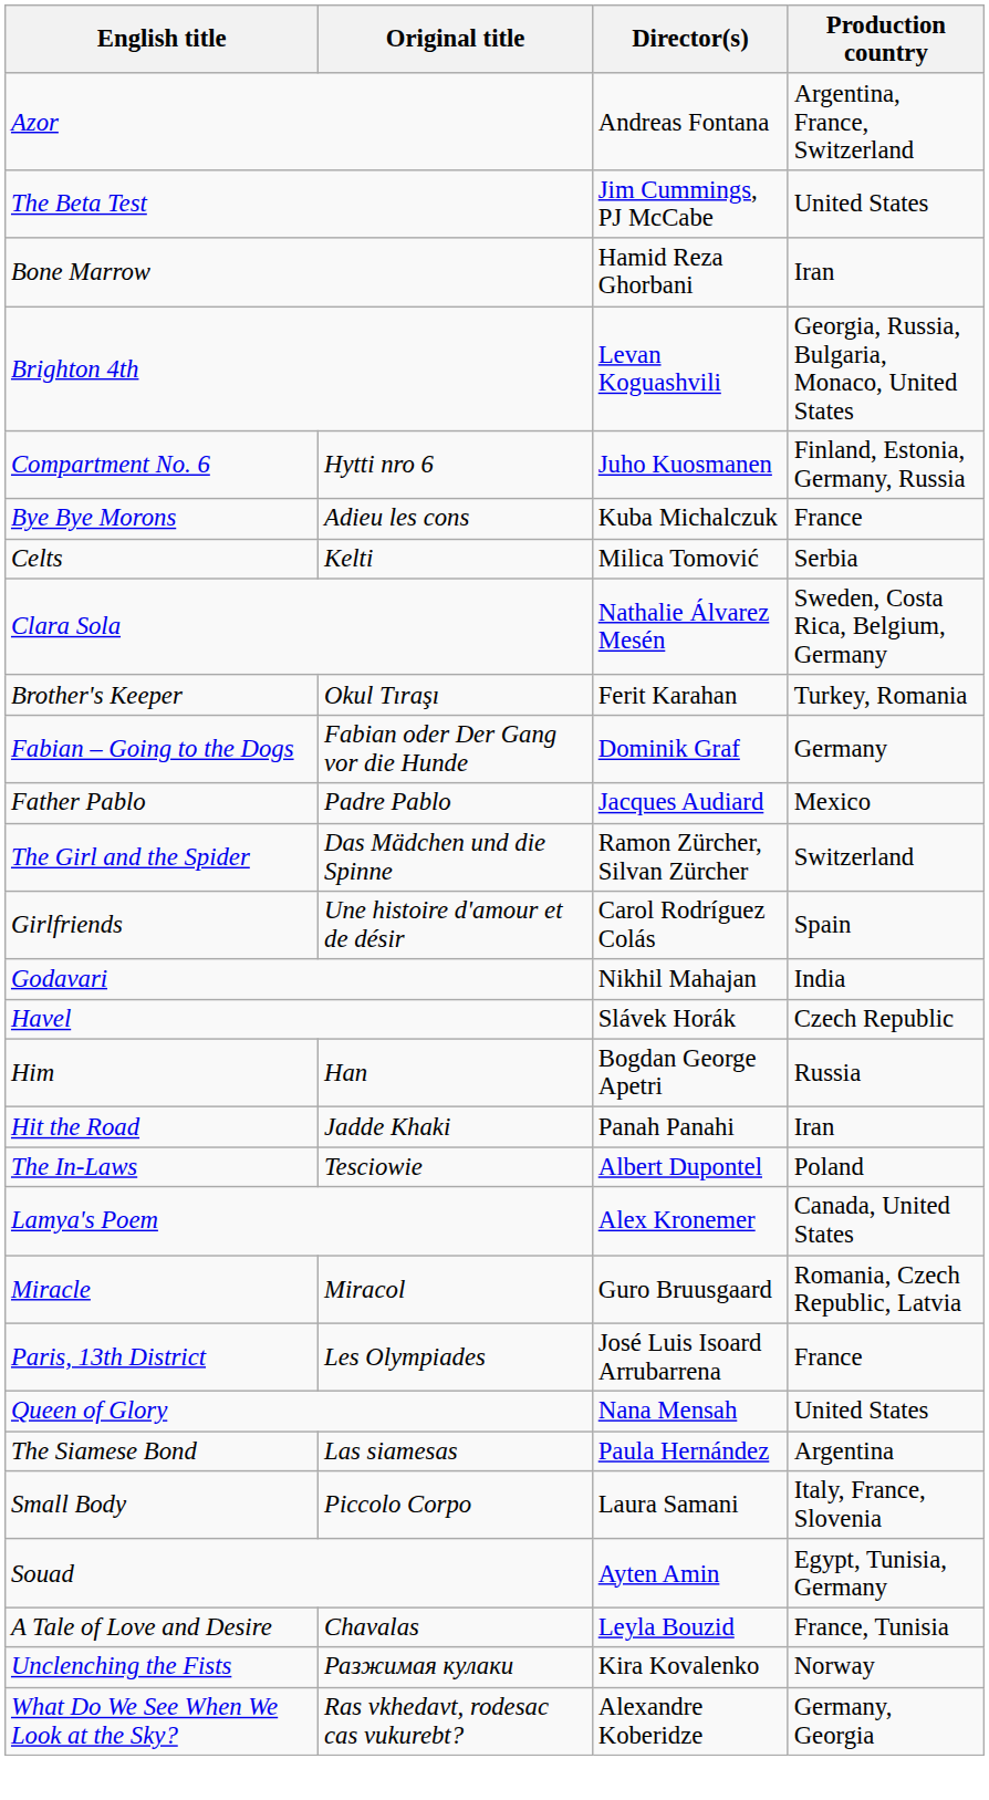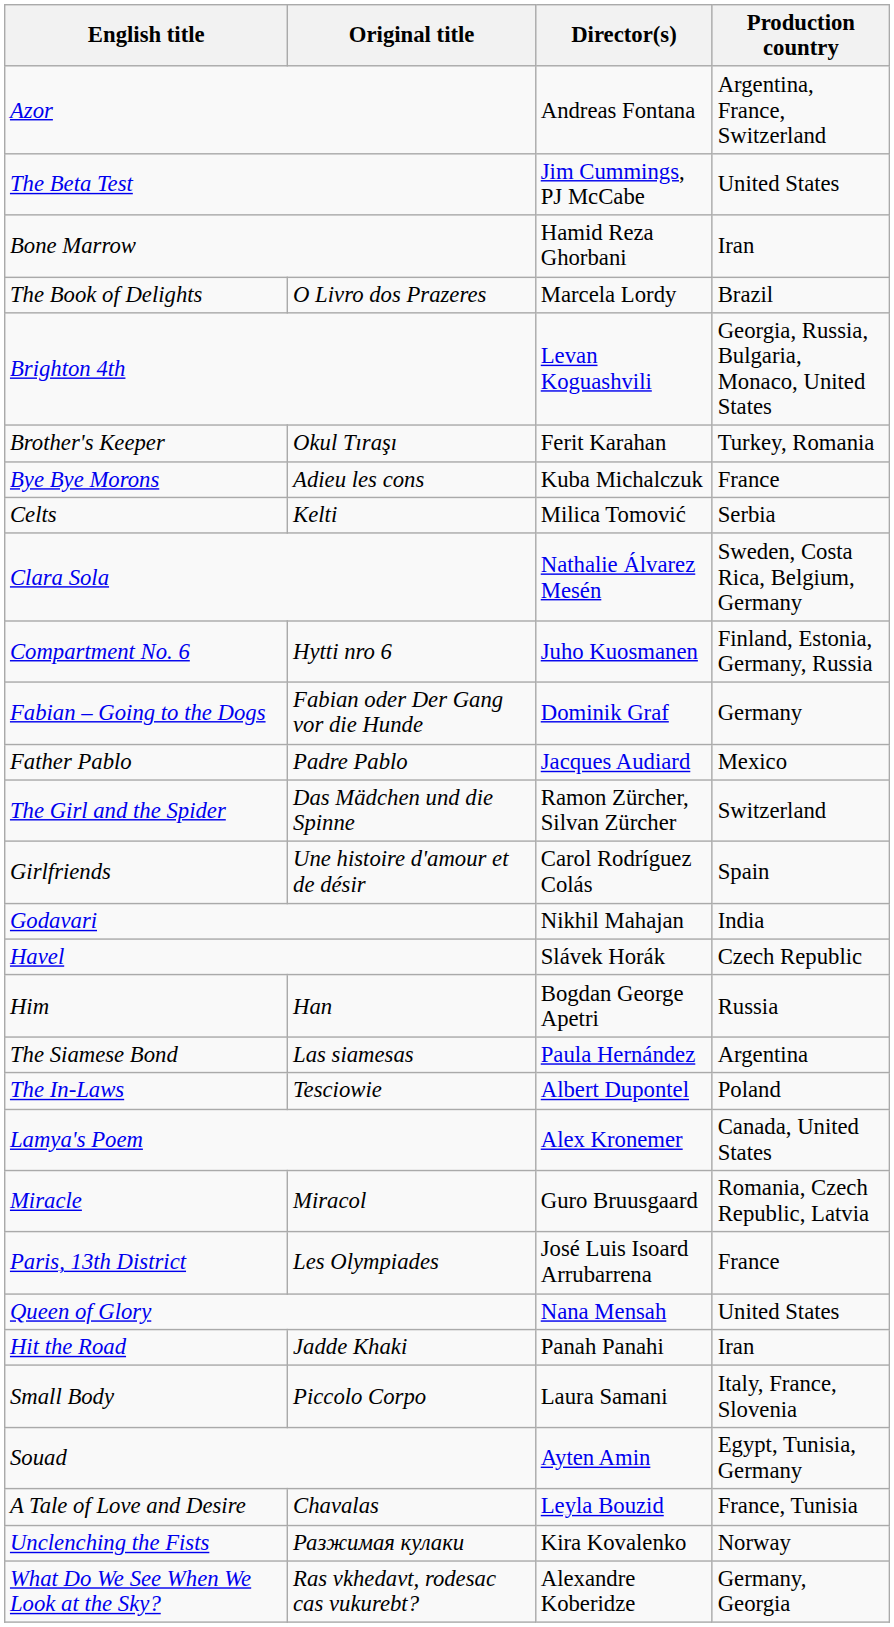 <table class="sortable wikitable" width="100%" cellpadding="5">
 <tr>
 <th scope="col" width="32%">English title</th>
 <th scope="col" width="28%">Original title</th>
 <th scope="col" width="20%">Director(s)</th>
 <th scope="col" width="20%">Production country</th>
 </tr>
 <tr>
 <td colspan=2><em><a href='#'>Azor</a></em></td>
 <td>Andreas Fontana</td>
 <td>Argentina, France, Switzerland</td>
 </tr>
 <tr>
 <td colspan=2><em><a href='#'>The Beta Test</a></em></td>
 <td><a href='#'>Jim Cummings</a>, PJ McCabe</td>
 <td>United States</td>
 </tr>
 <tr>
 <td colspan=2><em>Bone Marrow</em></td>
 <td>Hamid Reza Ghorbani</td>
 <td>Iran</td>
 </tr>
 <tr>
+<td><em>The Book of Delights</em></td>
+<td><em>O Livro dos Prazeres</em></td>
+<td>Marcela Lordy</td>
+<td>Brazil</td>
+</tr>
+<tr>
 <td colspan=2><em><a href='#'>Brighton 4th</a></em></td>
 <td><a href='#'>Levan Koguashvili</a></td>
 <td>Georgia, Russia, Bulgaria, Monaco, United States</td>
 </tr>
 <tr>
-<td><em><a href='#'>Compartment No. 6</a></em></td>
-<td><em>Hytti nro 6</em></td>
-<td><a href='#'>Juho Kuosmanen</a></td>
-<td>Finland, Estonia, Germany, Russia</td>
+<td><em>Brother's Keeper</em></td>
+<td><em>Okul Tıraşı</em></td>
+<td>Ferit Karahan</td>
+<td>Turkey, Romania</td>
 </tr>
 <tr>
 <td><em><a href='#'>Bye Bye Morons</a></em></td>
 <td><em>Adieu les cons</em></td>
 <td>Kuba Michalczuk</td>
 <td>France</td>
 </tr>
 <tr>
 <td><em>Celts</em></td>
 <td><em>Kelti</em></td>
 <td>Milica Tomović</td>
 <td>Serbia</td>
 </tr>
 <tr>
 <td colspan=2><em><a href='#'>Clara Sola</a></em></td>
 <td><a href='#'>Nathalie Álvarez Mesén</a></td>
 <td>Sweden, Costa Rica, Belgium, Germany</td>
 </tr>
 <tr>
-<td><em>Brother's Keeper</em></td>
-<td><em>Okul Tıraşı</em></td>
-<td>Ferit Karahan</td>
-<td>Turkey, Romania</td>
+<td><em><a href='#'>Compartment No. 6</a></em></td>
+<td><em>Hytti nro 6</em></td>
+<td><a href='#'>Juho Kuosmanen</a></td>
+<td>Finland, Estonia, Germany, Russia</td>
 </tr>
 <tr>
 <td><em><a href='#'>Fabian – Going to the Dogs</a></em></td>
 <td><em>Fabian oder Der Gang vor die Hunde</em></td>
 <td><a href='#'>Dominik Graf</a></td>
 <td>Germany</td>
 </tr>
 <tr>
 <td><em>Father Pablo</em></td>
 <td><em>Padre Pablo</em></td>
 <td><a href='#'>Jacques Audiard</a></td>
 <td>Mexico</td>
 </tr>
 <tr>
 <td><em><a href='#'>The Girl and the Spider</a></em></td>
 <td><em>Das Mädchen und die Spinne</em></td>
 <td>Ramon Zürcher, Silvan Zürcher</td>
 <td>Switzerland</td>
 </tr>
 <tr>
 <td><em>Girlfriends</em></td>
 <td><em>Une histoire d'amour et de désir</em></td>
 <td>Carol Rodríguez Colás</td>
 <td>Spain</td>
 </tr>
 <tr>
 <td colspan=2><em><a href='#'>Godavari</a></em></td>
 <td>Nikhil Mahajan</td>
 <td>India</td>
 </tr>
 <tr>
 <td colspan=2><em><a href='#'>Havel</a></em></td>
 <td>Slávek Horák</td>
 <td>Czech Republic</td>
 </tr>
 <tr>
 <td><em>Him</em></td>
 <td><em>Han</em></td>
 <td>Bogdan George Apetri</td>
 <td>Russia</td>
 </tr>
 <tr>
-<td><em><a href='#'>Hit the Road</a></em></td>
-<td><em>Jadde Khaki</em></td>
-<td>Panah Panahi</td>
-<td>Iran</td>
+<td><em>The Siamese Bond</em></td>
+<td><em>Las siamesas</em></td>
+<td><a href='#'>Paula Hernández</a></td>
+<td>Argentina</td>
 </tr>
 <tr>
 <td><em><a href='#'>The In-Laws</a></em></td>
 <td><em>Tesciowie</em></td>
 <td><a href='#'>Albert Dupontel</a></td>
 <td>Poland</td>
 </tr>
 <tr>
 <td colspan=2><em><a href='#'>Lamya's Poem</a></em></td>
 <td><a href='#'>Alex Kronemer</a></td>
 <td>Canada, United States</td>
 </tr>
 <tr>
 <td><em><a href='#'>Miracle</a></em></td>
 <td><em>Miracol</em></td>
 <td>Guro Bruusgaard</td>
 <td>Romania, Czech Republic, Latvia</td>
 </tr>
 <tr>
 <td><em><a href='#'>Paris, 13th District</a></em></td>
 <td><em>Les Olympiades</em></td>
 <td>José Luis Isoard Arrubarrena</td>
 <td>France</td>
 </tr>
 <tr>
 <td colspan=2><em><a href='#'>Queen of Glory</a></em></td>
 <td><a href='#'>Nana Mensah</a></td>
 <td>United States</td>
 </tr>
 <tr>
-<td><em>The Siamese Bond</em></td>
-<td><em>Las siamesas</em></td>
-<td><a href='#'>Paula Hernández</a></td>
-<td>Argentina</td>
+<td><em><a href='#'>Hit the Road</a></em></td>
+<td><em>Jadde Khaki</em></td>
+<td>Panah Panahi</td>
+<td>Iran</td>
 </tr>
 <tr>
 <td><em>Small Body</em></td>
 <td><em>Piccolo Corpo</em></td>
 <td>Laura Samani</td>
 <td>Italy, France, Slovenia</td>
 </tr>
 <tr>
 <td colspan=2><em>Souad</em></td>
 <td><a href='#'>Ayten Amin</a></td>
 <td>Egypt, Tunisia, Germany</td>
 </tr>
 <tr>
 <td><em>A Tale of Love and Desire</em></td>
 <td><em>Chavalas</em></td>
 <td><a href='#'>Leyla Bouzid</a></td>
 <td>France, Tunisia</td>
 </tr>
 <tr>
 <td><em><a href='#'>Unclenching the Fists</a></em></td>
 <td><em>Разжимая кулаки</em></td>
 <td>Kira Kovalenko</td>
 <td>Norway</td>
 </tr>
 <tr>
 <td><em><a href='#'>What Do We See When We Look at the Sky?</a></em></td>
 <td><em>Ras vkhedavt, rodesac cas vukurebt?</em></td>
 <td>Alexandre Koberidze</td>
 <td>Germany, Georgia</td>
 </tr>
 </table>
